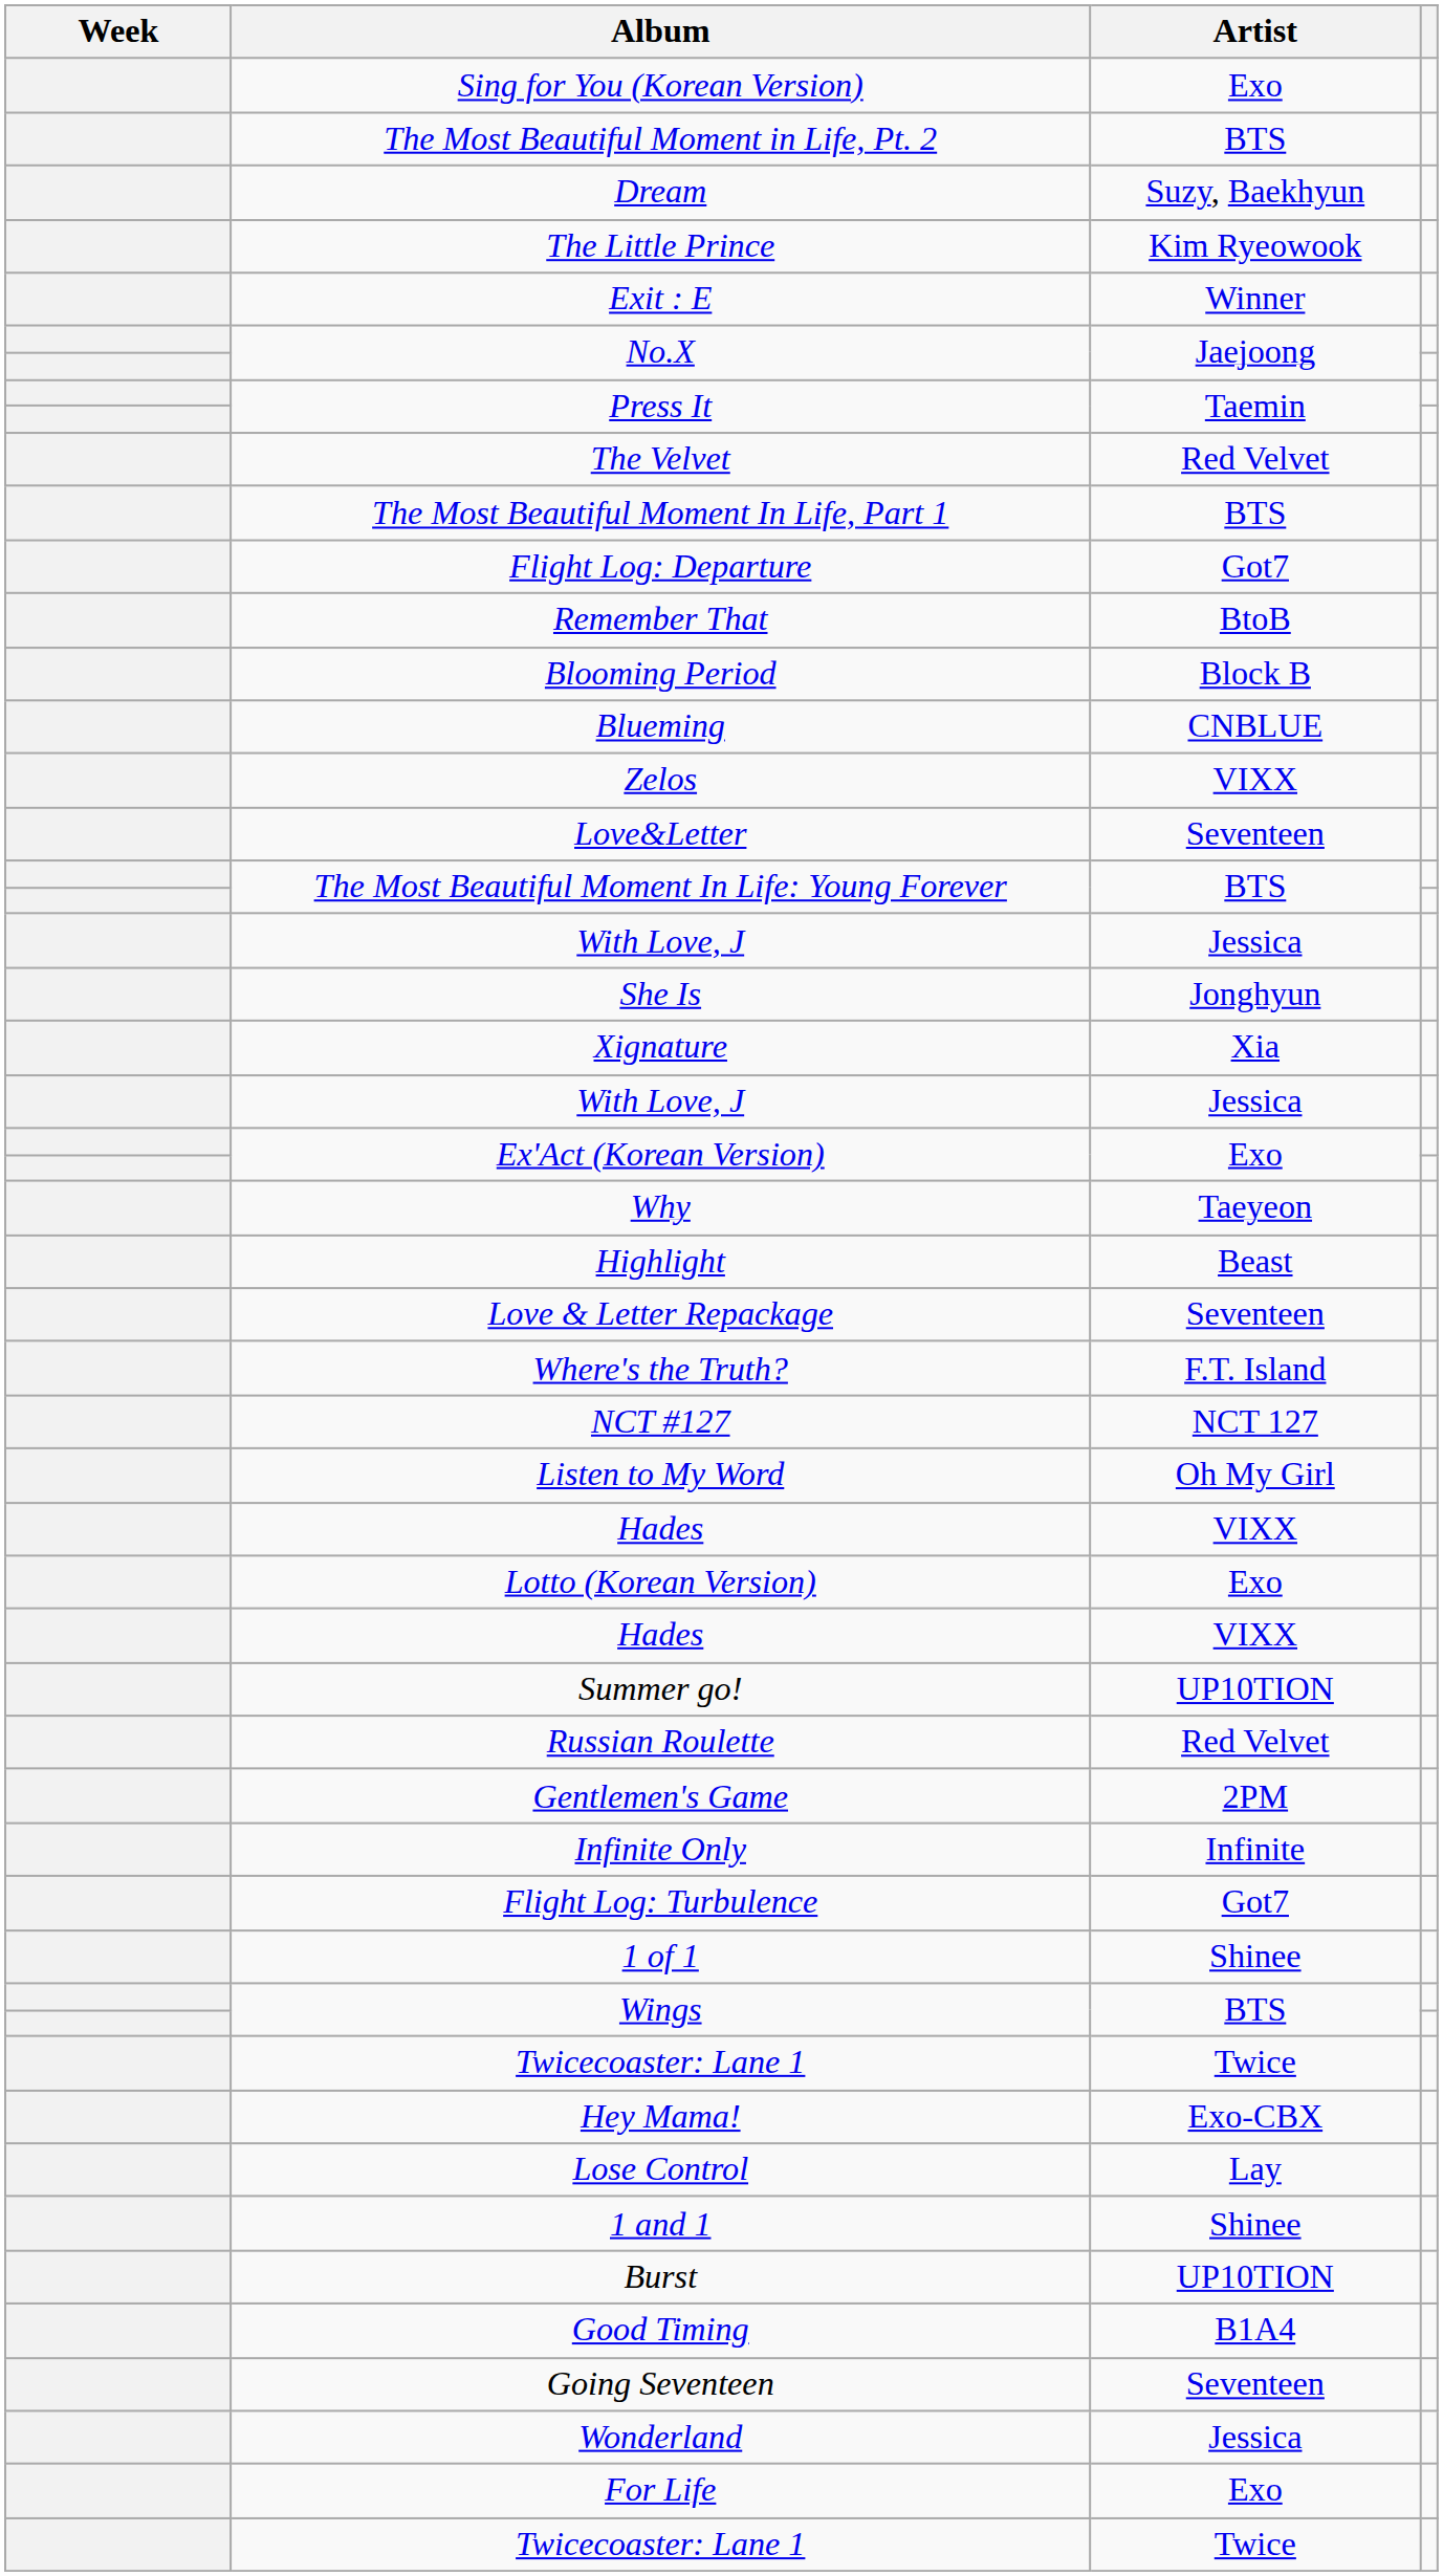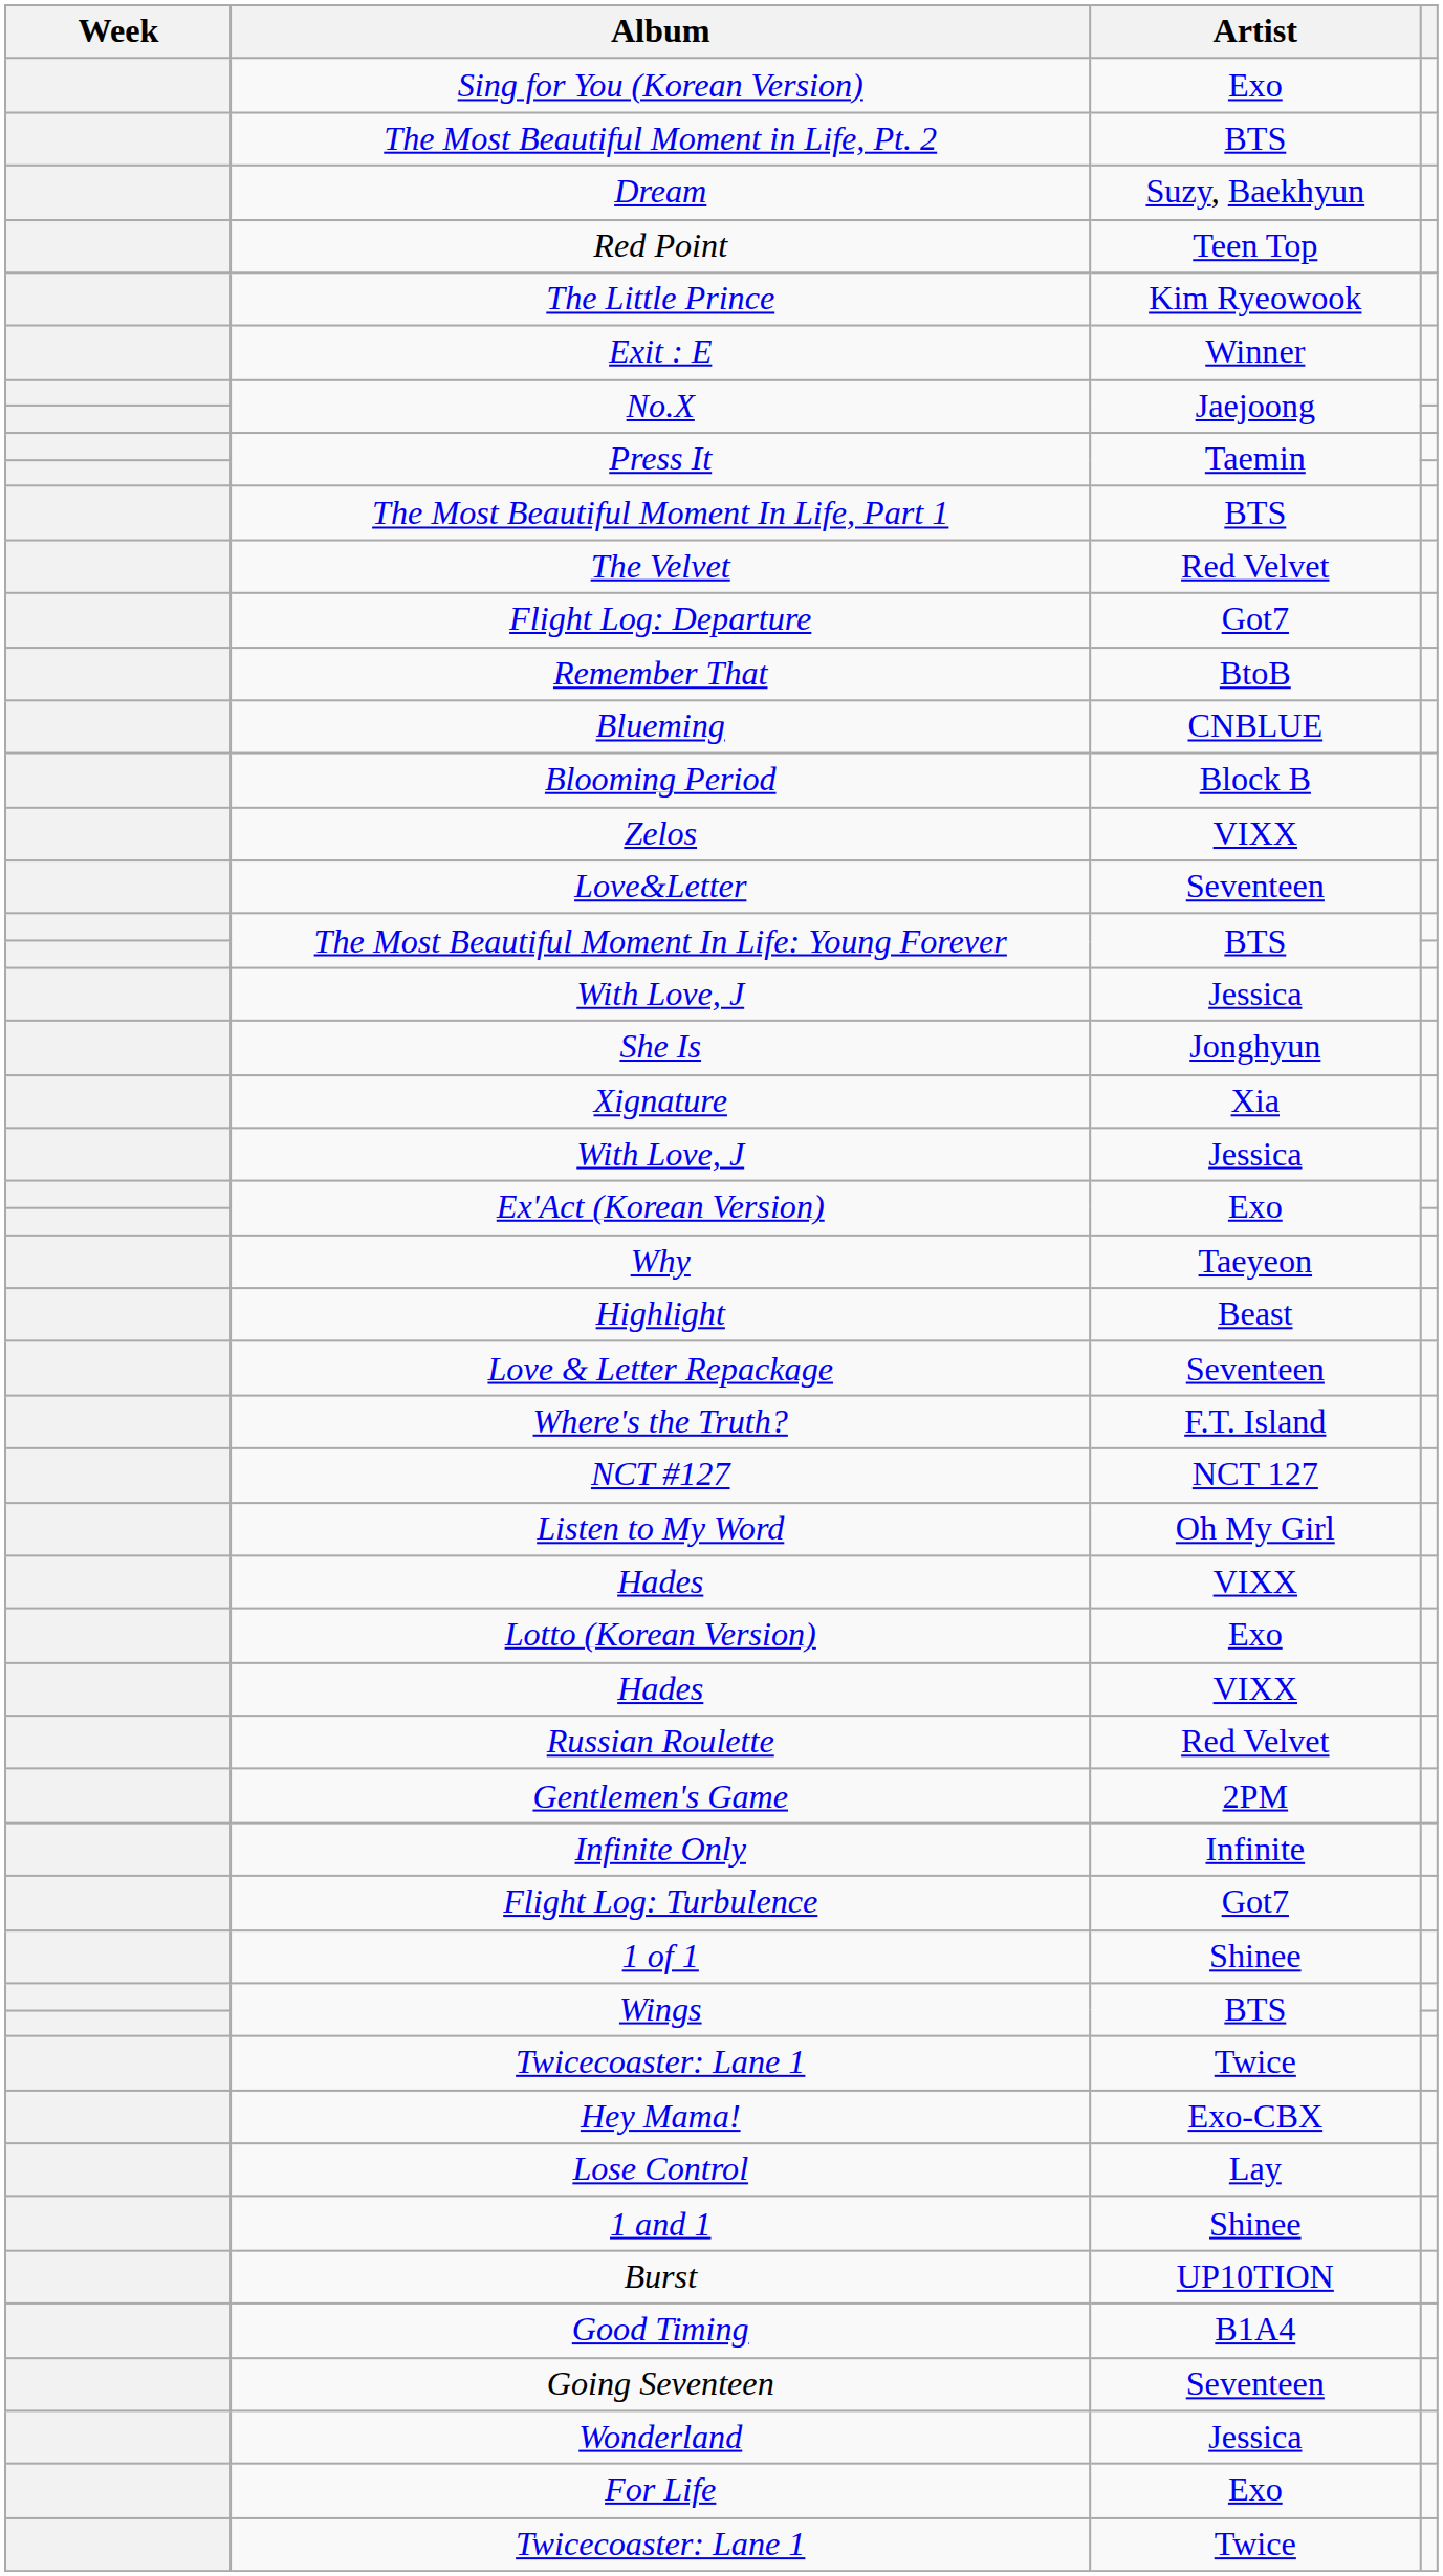 <table class="wikitable plainrowheaders sortable" style="text-align:center">
 <tr>
 <th scope="col" width="100">Week</th>
 <th scope="col" width="400">Album</th>
 <th scope="col" width="150">Artist</th>
 <th scope="col" class="unsortable"></th>
 </tr>
 <tr>
 <th scope="row"></th>
 <td><em><a href='#'>Sing for You (Korean Version)</a></em></td>
 <td><a href='#'>Exo</a></td>
 <td></td>
 </tr>
 <tr>
 <th scope="row"></th>
 <td><em><a href='#'>The Most Beautiful Moment in Life, Pt. 2</a></em></td>
 <td><a href='#'>BTS</a></td>
 <td></td>
 </tr>
 <tr>
 <th scope="row"></th>
 <td><em><a href='#'>Dream</a></em></td>
 <td><a href='#'>Suzy</a>, <a href='#'>Baekhyun</a></td>
+<td></td>
+</tr>
+<tr>
+<th scope="row"></th>
+<td><em>Red Point</em></td>
+<td><a href='#'>Teen Top</a></td>
 <td></td>
 </tr>
 <tr>
 <th scope="row"></th>
 <td><em><a href='#'>The Little Prince</a></em></td>
 <td><a href='#'>Kim Ryeowook</a></td>
 <td></td>
 </tr>
 <tr>
 <th scope="row"></th>
 <td><em><a href='#'>Exit : E</a></em></td>
 <td><a href='#'>Winner</a></td>
 <td></td>
 </tr>
 <tr>
 <th scope="row"></th>
 <td rowspan="2"><em><a href='#'>No.X</a></em></td>
 <td rowspan="2"><a href='#'>Jaejoong</a></td>
 <td></td>
 </tr>
 <tr>
 <th scope="row"></th>
 <td></td>
 </tr>
 <tr>
 <th scope="row"></th>
 <td rowspan="2"><em><a href='#'>Press It</a></em></td>
 <td rowspan="2"><a href='#'>Taemin</a></td>
 <td></td>
 </tr>
 <tr>
 <th scope="row"></th>
 <td></td>
 </tr>
 <tr>
 <th scope="row"></th>
-<td><em><a href='#'>The Velvet</a></em></td>
-<td><a href='#'>Red Velvet</a></td>
+<td><em><a href='#'>The Most Beautiful Moment In Life, Part 1</a></em></td>
+<td><a href='#'>BTS</a></td>
 <td></td>
 </tr>
 <tr>
 <th scope="row"></th>
-<td><em><a href='#'>The Most Beautiful Moment In Life, Part 1</a></em></td>
-<td><a href='#'>BTS</a></td>
+<td><em><a href='#'>The Velvet</a></em></td>
+<td><a href='#'>Red Velvet</a></td>
 <td></td>
 </tr>
 <tr>
 <th scope="row"></th>
 <td><em><a href='#'>Flight Log: Departure</a></em></td>
 <td><a href='#'>Got7</a></td>
 <td></td>
 </tr>
 <tr>
 <th scope="row"></th>
 <td><em><a href='#'>Remember That</a></em></td>
 <td><a href='#'>BtoB</a></td>
 <td></td>
 </tr>
 <tr>
 <th scope="row"></th>
-<td><em><a href='#'>Blooming Period</a></em></td>
-<td><a href='#'>Block B</a></td>
+<td><em><a href='#'>Blueming</a></em></td>
+<td><a href='#'>CNBLUE</a></td>
 <td></td>
 </tr>
 <tr>
 <th scope="row"></th>
-<td><em><a href='#'>Blueming</a></em></td>
-<td><a href='#'>CNBLUE</a></td>
+<td><em><a href='#'>Blooming Period</a></em></td>
+<td><a href='#'>Block B</a></td>
 <td></td>
 </tr>
 <tr>
 <th scope="row"></th>
 <td><em><a href='#'>Zelos</a></em></td>
 <td><a href='#'>VIXX</a></td>
 <td></td>
 </tr>
 <tr>
 <th scope="row"></th>
 <td><em><a href='#'>Love&Letter</a></em></td>
 <td><a href='#'>Seventeen</a></td>
 <td></td>
 </tr>
 <tr>
 <th scope="row"></th>
 <td rowspan="2"><em><a href='#'>The Most Beautiful Moment In Life: Young Forever</a></em></td>
 <td rowspan="2"><a href='#'>BTS</a></td>
 <td></td>
 </tr>
 <tr>
 <th scope="row"></th>
 <td></td>
 </tr>
 <tr>
 <th scope="row"></th>
 <td><em><a href='#'>With Love, J</a></em></td>
 <td><a href='#'>Jessica</a></td>
 <td></td>
 </tr>
 <tr>
 <th scope="row"></th>
 <td><em><a href='#'>She Is</a></em></td>
 <td><a href='#'>Jonghyun</a></td>
 <td></td>
 </tr>
 <tr>
 <th scope="row"></th>
 <td><em><a href='#'>Xignature</a></em></td>
 <td><a href='#'>Xia</a></td>
 <td></td>
 </tr>
 <tr>
 <th scope="row"></th>
 <td><em><a href='#'>With Love, J</a></em></td>
 <td><a href='#'>Jessica</a></td>
 <td></td>
 </tr>
 <tr>
 <th scope="row"></th>
 <td rowspan="2"><em><a href='#'>Ex'Act (Korean Version)</a></em></td>
 <td rowspan="2"><a href='#'>Exo</a></td>
 <td></td>
 </tr>
 <tr>
 <th scope="row"></th>
 <td></td>
 </tr>
 <tr>
 <th scope="row"></th>
 <td><em><a href='#'>Why</a></em></td>
 <td><a href='#'>Taeyeon</a></td>
 <td></td>
 </tr>
 <tr>
 <th scope="row"></th>
 <td><em><a href='#'>Highlight</a></em></td>
 <td><a href='#'>Beast</a></td>
 <td></td>
 </tr>
 <tr>
 <th scope="row"></th>
 <td><em><a href='#'>Love & Letter Repackage</a></em></td>
 <td><a href='#'>Seventeen</a></td>
 <td></td>
 </tr>
 <tr>
 <th scope="row"></th>
 <td><em><a href='#'>Where's the Truth?</a></em></td>
 <td><a href='#'>F.T. Island</a></td>
 <td></td>
 </tr>
 <tr>
 <th scope="row"></th>
 <td><em><a href='#'>NCT #127</a></em></td>
 <td><a href='#'>NCT 127</a></td>
 <td></td>
 </tr>
 <tr>
 <th scope="row"></th>
 <td><em><a href='#'>Listen to My Word</a></em></td>
 <td><a href='#'>Oh My Girl</a></td>
 <td></td>
 </tr>
 <tr>
 <th scope="row"></th>
 <td><em><a href='#'>Hades</a></em></td>
 <td><a href='#'>VIXX</a></td>
 <td></td>
 </tr>
 <tr>
 <th scope="row"></th>
 <td><em><a href='#'>Lotto (Korean Version)</a></em></td>
 <td><a href='#'>Exo</a></td>
 <td></td>
 </tr>
 <tr>
 <th scope="row"></th>
 <td><em><a href='#'>Hades</a></em></td>
 <td><a href='#'>VIXX</a></td>
 <td></td>
 </tr>
 <tr>
 <th scope="row"></th>
-<td><em>Summer go!</em></td>
-<td><a href='#'>UP10TION</a></td>
-<td></td>
-</tr>
-<tr>
-<th scope="row"></th>
 <td><em><a href='#'>Russian Roulette</a></em></td>
 <td><a href='#'>Red Velvet</a></td>
 <td></td>
 </tr>
 <tr>
 <th scope="row"></th>
 <td><em><a href='#'>Gentlemen's Game</a></em></td>
 <td><a href='#'>2PM</a></td>
 <td></td>
 </tr>
 <tr>
 <th scope="row"></th>
 <td><em><a href='#'>Infinite Only</a></em></td>
 <td><a href='#'>Infinite</a></td>
 <td></td>
 </tr>
 <tr>
 <th scope="row"></th>
 <td><em><a href='#'>Flight Log: Turbulence</a></em></td>
 <td><a href='#'>Got7</a></td>
 <td></td>
 </tr>
 <tr>
 <th scope="row"></th>
 <td><em><a href='#'>1 of 1</a></em></td>
 <td><a href='#'>Shinee</a></td>
 <td></td>
 </tr>
 <tr>
 <th scope="row"></th>
 <td rowspan="2"><em><a href='#'>Wings</a></em></td>
 <td rowspan="2"><a href='#'>BTS</a></td>
 <td></td>
 </tr>
 <tr>
 <th scope="row"></th>
 <td></td>
 </tr>
 <tr>
 <th scope="row"></th>
 <td><em><a href='#'>Twicecoaster: Lane 1</a></em></td>
 <td><a href='#'>Twice</a></td>
 <td></td>
 </tr>
 <tr>
 <th scope="row"></th>
 <td><em><a href='#'>Hey Mama!</a></em></td>
 <td><a href='#'>Exo-CBX</a></td>
 <td></td>
 </tr>
 <tr>
 <th scope="row"></th>
 <td><em><a href='#'>Lose Control</a></em></td>
 <td><a href='#'>Lay</a></td>
 <td></td>
 </tr>
 <tr>
 <th scope="row"></th>
 <td><em><a href='#'>1 and 1</a></em></td>
 <td><a href='#'>Shinee</a></td>
 <td></td>
 </tr>
 <tr>
 <th scope="row"></th>
 <td><em>Burst</em></td>
 <td><a href='#'>UP10TION</a></td>
 <td></td>
 </tr>
 <tr>
 <th scope="row"></th>
 <td><em><a href='#'>Good Timing</a></em></td>
 <td><a href='#'>B1A4</a></td>
 <td></td>
 </tr>
 <tr>
 <th scope="row"></th>
 <td><em>Going Seventeen</em></td>
 <td><a href='#'>Seventeen</a></td>
 <td></td>
 </tr>
 <tr>
 <th scope="row"></th>
 <td><em><a href='#'>Wonderland</a></em></td>
 <td><a href='#'>Jessica</a></td>
 <td></td>
 </tr>
 <tr>
 <th scope="row"></th>
 <td><em><a href='#'>For Life</a></em></td>
 <td><a href='#'>Exo</a></td>
 <td></td>
 </tr>
 <tr>
 <th scope="row"></th>
 <td><em><a href='#'>Twicecoaster: Lane 1</a></em></td>
 <td><a href='#'>Twice</a></td>
 <td></td>
 </tr>
 </table>
